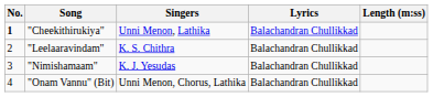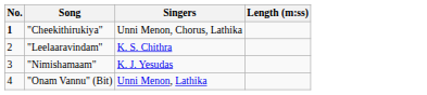 <table class="wikitable" style="font-size:95%;">
 <tr>
 <th>No.</th>
 <th>Song</th>
 <th>Singers</th>
-<th>Lyrics</th>
 <th>Length (m:ss)</th>
 </tr>
 <tr>
 <td><strong>1</strong></td>
 <td>"Cheekithirukiya"</td>
-<td><a href='#'>Unni Menon</a>, <a href='#'>Lathika</a></td>
-<td><a href='#'>Balachandran Chullikkad</a></td>
+<td>Unni Menon, Chorus, Lathika</td>
 <td></td>
 </tr>
 <tr>
 <td>2</td>
 <td>"Leelaaravindam"</td>
 <td><a href='#'>K. S. Chithra</a></td>
-<td>Balachandran Chullikkad</td>
 <td></td>
 </tr>
 <tr>
 <td>3</td>
 <td>"Nimishamaam"</td>
 <td><a href='#'>K. J. Yesudas</a></td>
-<td>Balachandran Chullikkad</td>
 <td></td>
 </tr>
 <tr>
 <td>4</td>
 <td>"Onam Vannu" (Bit)</td>
-<td>Unni Menon, Chorus, Lathika</td>
-<td>Balachandran Chullikkad</td>
+<td><a href='#'>Unni Menon</a>, <a href='#'>Lathika</a></td>
 <td></td>
 </tr>
 </table>
